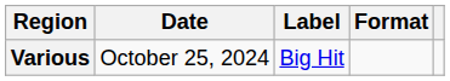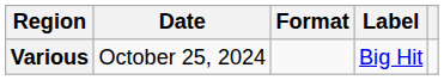 <table class="wikitable plainrowheaders">
 <tr>
 <th scope="col">Region</th>
 <th scope="col">Date</th>
+<th scope="col">Format</th>
 <th scope="col">Label</th>
-<th scope="col">Format</th>
 <th scope="col"></th>
 </tr>
 <tr>
 <th scope="row">Various</th>
 <td>October 25, 2024</td>
+<td></td>
 <td><a href='#'>Big Hit</a></td>
-<td></td>
 <td style="text-align:center"></td>
 </tr>
 </table>
